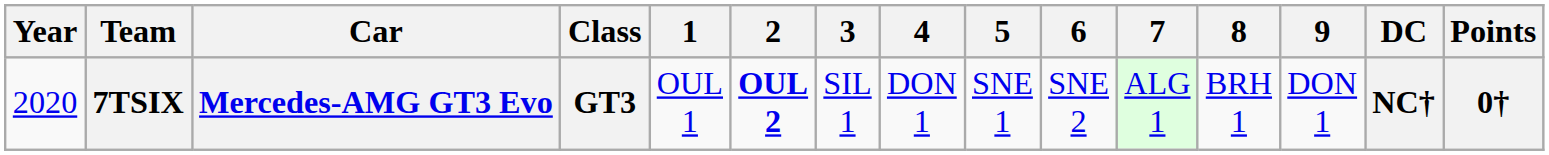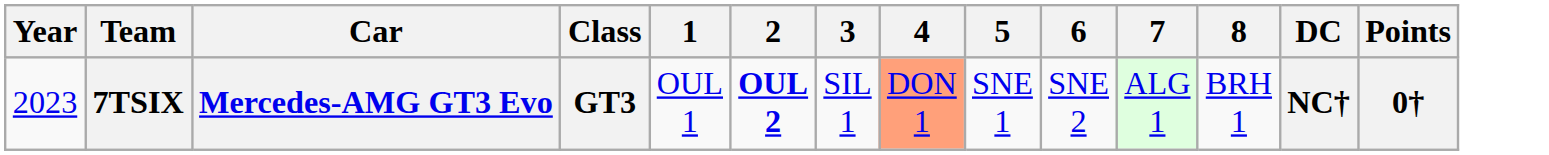 <table class="wikitable" style="text-align:center; font-size:85%">
 <tr>
 <th>Year</th>
 <th>Team</th>
 <th>Car</th>
 <th>Class</th>
 <th>1</th>
 <th>2</th>
 <th>3</th>
 <th>4</th>
 <th>5</th>
 <th>6</th>
 <th>7</th>
 <th>8</th>
-<th>9</th>
 <th>DC</th>
 <th>Points</th>
 </tr>
 <tr>
-<td><a href='#'>2020</a></td>
+<td><a href='#'>2023</a></td>
 <th>7TSIX</th>
 <th nowrap><a href='#'>Mercedes-AMG GT3 Evo</a></th>
 <th>GT3</th>
 <td><a href='#'>OUL<br>1</a></td>
 <td><strong><a href='#'>OUL<br>2</a></strong></td>
 <td><a href='#'>SIL<br>1</a></td>
-<td><a href='#'>DON<br>1</a></td>
+<td style="background: lightsalmon;"><a href='#'>DON<br>1</a></td>
 <td><a href='#'>SNE<br>1</a></td>
 <td><a href='#'>SNE<br>2</a></td>
 <td style="background:#DFFFDF;"><a href='#'>ALG<br>1</a><br></td>
 <td><a href='#'>BRH<br>1</a></td>
-<td><a href='#'>DON<br>1</a></td>
 <th>NC†</th>
 <th>0†</th>
 </tr>
 </table>
